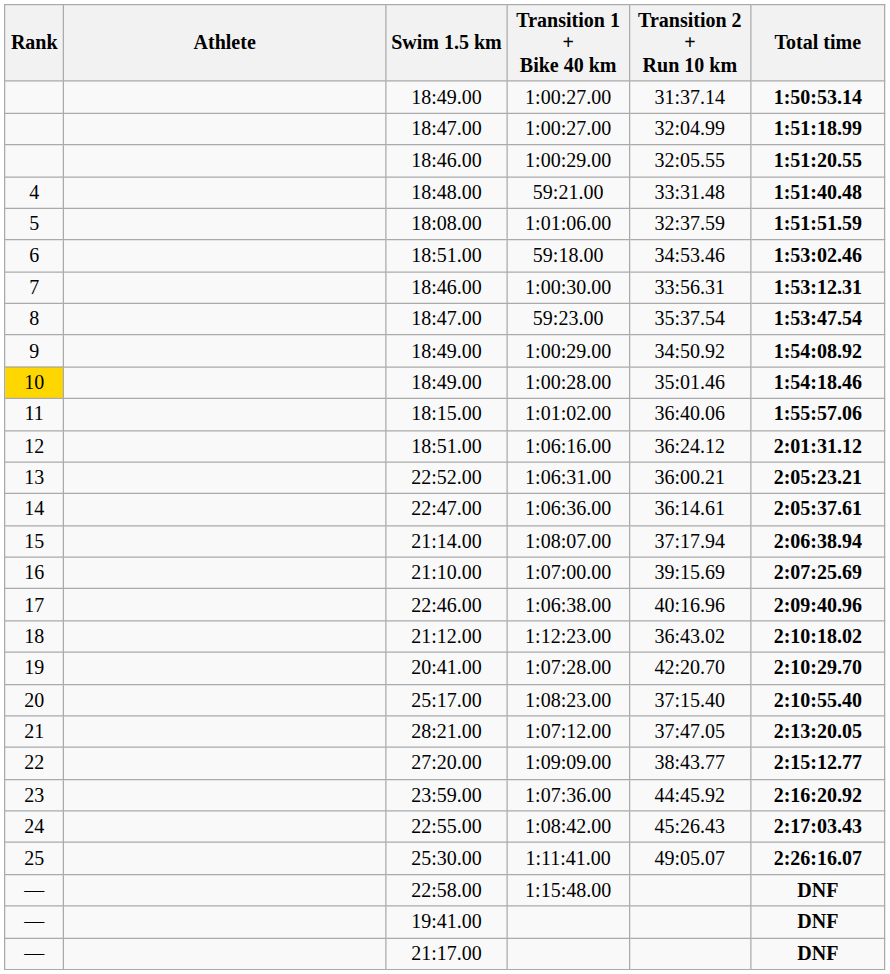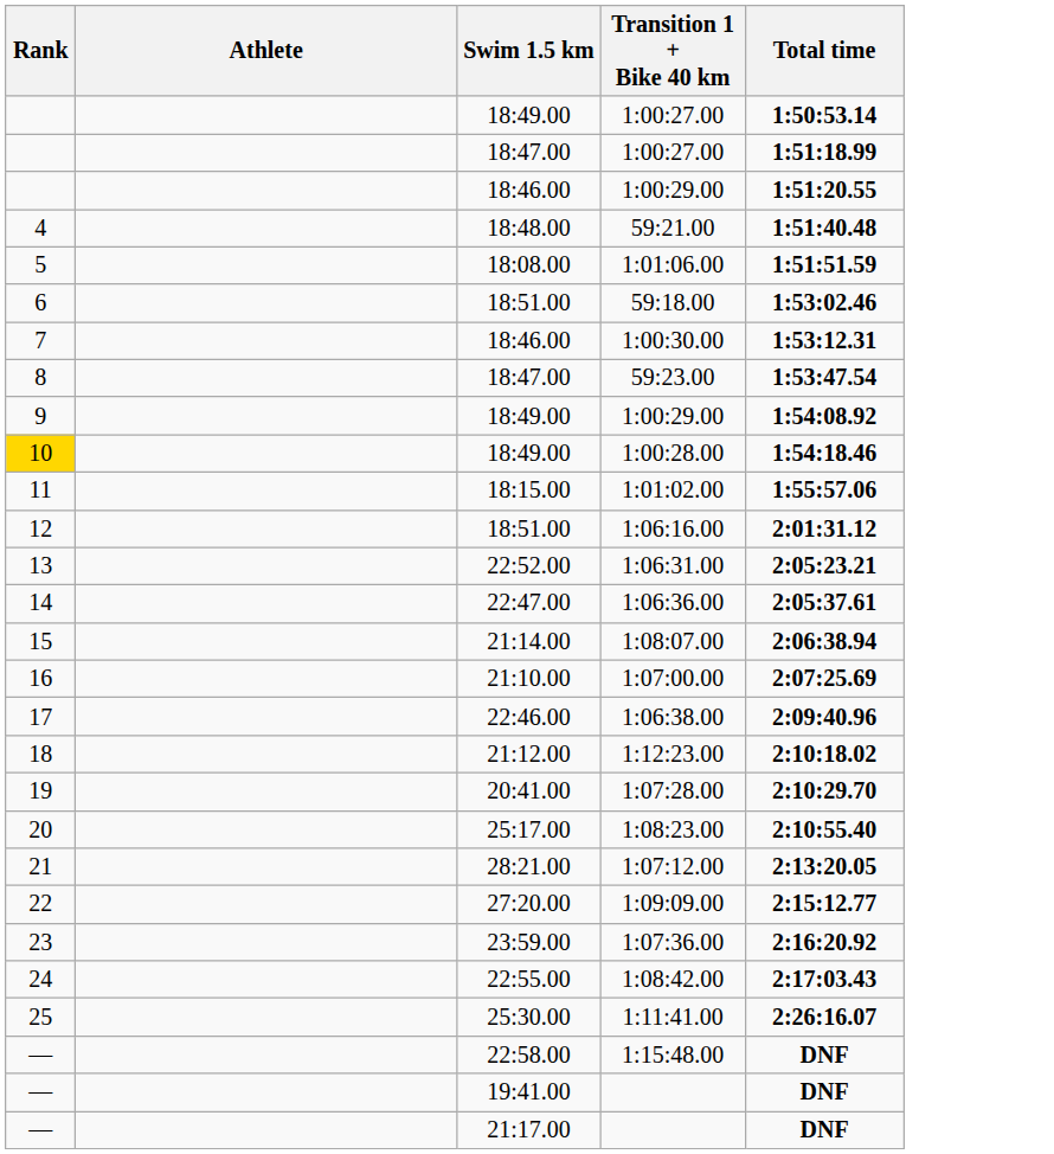 <table class=wikitable style="text-align:center">
 <tr>
 <th width=40>Rank</th>
 <th width=250>Athlete</th>
 <th width=90>Swim 1.5 km</th>
 <th width=90>Transition 1 +<br>Bike 40 km</th>
-<th width=90>Transition 2 +<br>Run 10 km</th>
 <th width=100>Total time</th>
 </tr>
 <tr>
 <td></td>
 <td align=left></td>
 <td>18:49.00</td>
 <td>1:00:27.00</td>
-<td>31:37.14</td>
 <td><strong>1:50:53.14</strong></td>
 </tr>
 <tr>
 <td></td>
 <td align=left></td>
 <td>18:47.00</td>
 <td>1:00:27.00</td>
-<td>32:04.99</td>
 <td><strong>1:51:18.99</strong></td>
 </tr>
 <tr>
 <td></td>
 <td align=left></td>
 <td>18:46.00</td>
 <td>1:00:29.00</td>
-<td>32:05.55</td>
 <td><strong>1:51:20.55</strong></td>
 </tr>
 <tr>
 <td>4</td>
 <td align=left></td>
 <td>18:48.00</td>
 <td>59:21.00</td>
-<td>33:31.48</td>
 <td><strong>1:51:40.48</strong></td>
 </tr>
 <tr>
 <td>5</td>
 <td align=left></td>
 <td>18:08.00</td>
 <td>1:01:06.00</td>
-<td>32:37.59</td>
 <td><strong>1:51:51.59</strong></td>
 </tr>
 <tr>
 <td>6</td>
 <td align=left></td>
 <td>18:51.00</td>
 <td>59:18.00</td>
-<td>34:53.46</td>
 <td><strong>1:53:02.46</strong></td>
 </tr>
 <tr>
 <td>7</td>
 <td align=left></td>
 <td>18:46.00</td>
 <td>1:00:30.00</td>
-<td>33:56.31</td>
 <td><strong>1:53:12.31</strong></td>
 </tr>
 <tr>
 <td>8</td>
 <td align=left></td>
 <td>18:47.00</td>
 <td>59:23.00</td>
-<td>35:37.54</td>
 <td><strong>1:53:47.54</strong></td>
 </tr>
 <tr>
 <td>9</td>
 <td align=left></td>
 <td>18:49.00</td>
 <td>1:00:29.00</td>
-<td>34:50.92</td>
 <td><strong>1:54:08.92</strong></td>
 </tr>
 <tr>
 <td style="background: gold;">10</td>
 <td align=left></td>
 <td>18:49.00</td>
 <td>1:00:28.00</td>
-<td>35:01.46</td>
 <td><strong>1:54:18.46</strong></td>
 </tr>
 <tr>
 <td>11</td>
 <td align=left></td>
 <td>18:15.00</td>
 <td>1:01:02.00</td>
-<td>36:40.06</td>
 <td><strong>1:55:57.06</strong></td>
 </tr>
 <tr>
 <td>12</td>
 <td align=left></td>
 <td>18:51.00</td>
 <td>1:06:16.00</td>
-<td>36:24.12</td>
 <td><strong>2:01:31.12</strong></td>
 </tr>
 <tr>
 <td>13</td>
 <td align=left></td>
 <td>22:52.00</td>
 <td>1:06:31.00</td>
-<td>36:00.21</td>
 <td><strong>2:05:23.21</strong></td>
 </tr>
 <tr>
 <td>14</td>
 <td align=left></td>
 <td>22:47.00</td>
 <td>1:06:36.00</td>
-<td>36:14.61</td>
 <td><strong>2:05:37.61</strong></td>
 </tr>
 <tr>
 <td>15</td>
 <td align=left></td>
 <td>21:14.00</td>
 <td>1:08:07.00</td>
-<td>37:17.94</td>
 <td><strong>2:06:38.94</strong></td>
 </tr>
 <tr>
 <td>16</td>
 <td align=left></td>
 <td>21:10.00</td>
 <td>1:07:00.00</td>
-<td>39:15.69</td>
 <td><strong>2:07:25.69</strong></td>
 </tr>
 <tr>
 <td>17</td>
 <td align=left></td>
 <td>22:46.00</td>
 <td>1:06:38.00</td>
-<td>40:16.96</td>
 <td><strong>2:09:40.96</strong></td>
 </tr>
 <tr>
 <td>18</td>
 <td align=left></td>
 <td>21:12.00</td>
 <td>1:12:23.00</td>
-<td>36:43.02</td>
 <td><strong>2:10:18.02</strong></td>
 </tr>
 <tr>
 <td>19</td>
 <td align=left></td>
 <td>20:41.00</td>
 <td>1:07:28.00</td>
-<td>42:20.70</td>
 <td><strong>2:10:29.70</strong></td>
 </tr>
 <tr>
 <td>20</td>
 <td align=left></td>
 <td>25:17.00</td>
 <td>1:08:23.00</td>
-<td>37:15.40</td>
 <td><strong>2:10:55.40</strong></td>
 </tr>
 <tr>
 <td>21</td>
 <td align=left></td>
 <td>28:21.00</td>
 <td>1:07:12.00</td>
-<td>37:47.05</td>
 <td><strong>2:13:20.05</strong></td>
 </tr>
 <tr>
 <td>22</td>
 <td align=left></td>
 <td>27:20.00</td>
 <td>1:09:09.00</td>
-<td>38:43.77</td>
 <td><strong>2:15:12.77</strong></td>
 </tr>
 <tr>
 <td>23</td>
 <td align=left></td>
 <td>23:59.00</td>
 <td>1:07:36.00</td>
-<td>44:45.92</td>
 <td><strong>2:16:20.92</strong></td>
 </tr>
 <tr>
 <td>24</td>
 <td align=left></td>
 <td>22:55.00</td>
 <td>1:08:42.00</td>
-<td>45:26.43</td>
 <td><strong>2:17:03.43</strong></td>
 </tr>
 <tr>
 <td>25</td>
 <td align=left></td>
 <td>25:30.00</td>
 <td>1:11:41.00</td>
-<td>49:05.07</td>
 <td><strong>2:26:16.07</strong></td>
 </tr>
 <tr>
 <td>—</td>
 <td align=left></td>
 <td>22:58.00</td>
 <td>1:15:48.00</td>
-<td></td>
 <td><strong>DNF</strong></td>
 </tr>
 <tr>
 <td>—</td>
 <td align=left></td>
 <td>19:41.00</td>
-<td></td>
 <td></td>
 <td><strong>DNF</strong></td>
 </tr>
 <tr>
 <td>—</td>
 <td align=left></td>
 <td>21:17.00</td>
 <td></td>
-<td></td>
 <td><strong>DNF</strong></td>
 </tr>
 </table>
